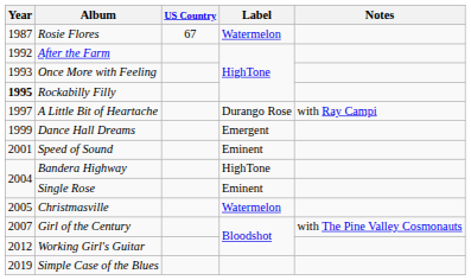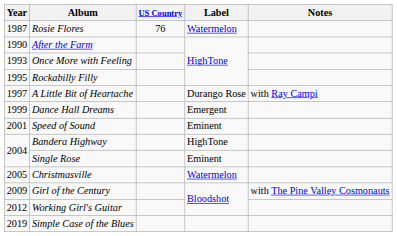 <table class="wikitable">
 <tr>
 <th>Year</th>
 <th>Album</th>
 <th><small><a href='#'>US Country</a></small></th>
 <th>Label</th>
 <th>Notes</th>
 </tr>
 <tr>
 <td>1987</td>
 <td><em>Rosie Flores</em></td>
-<td align="center">67</td>
+<td align="center">76</td>
 <td><a href='#'>Watermelon</a></td>
 <td></td>
 </tr>
 <tr>
-<td>1992</td>
+<td>1990</td>
 <td><em><a href='#'>After the Farm</a></em></td>
 <td></td>
 <td rowspan="3"><a href='#'>HighTone</a></td>
 <td></td>
 </tr>
 <tr>
 <td>1993</td>
 <td><em>Once More with Feeling</em></td>
 <td></td>
 <td></td>
 </tr>
 <tr>
-<td><strong>1995</strong></td>
+<td>1995</td>
 <td><em>Rockabilly Filly</em></td>
 <td></td>
 <td></td>
 </tr>
 <tr>
 <td>1997</td>
 <td><em>A Little Bit of Heartache</em></td>
 <td></td>
 <td>Durango Rose</td>
 <td>with <a href='#'>Ray Campi</a></td>
 </tr>
 <tr>
 <td>1999</td>
 <td><em>Dance Hall Dreams</em></td>
 <td></td>
 <td>Emergent</td>
 <td></td>
 </tr>
 <tr>
 <td>2001</td>
 <td><em>Speed of Sound</em></td>
 <td></td>
 <td>Eminent</td>
 <td></td>
 </tr>
 <tr>
 <td rowspan="2">2004</td>
 <td><em>Bandera Highway</em></td>
 <td></td>
 <td>HighTone</td>
 <td></td>
 </tr>
 <tr>
 <td><em>Single Rose</em></td>
 <td></td>
 <td>Eminent</td>
 <td></td>
 </tr>
 <tr>
 <td>2005</td>
 <td><em>Christmasville</em></td>
 <td></td>
 <td><a href='#'>Watermelon</a></td>
 <td></td>
 </tr>
 <tr>
-<td>2007</td>
+<td>2009</td>
 <td><em>Girl of the Century</em></td>
 <td></td>
 <td rowspan="2"><a href='#'>Bloodshot</a></td>
 <td>with <a href='#'>The Pine Valley Cosmonauts</a></td>
 </tr>
 <tr>
 <td>2012</td>
 <td><em>Working Girl's Guitar</em></td>
 <td></td>
 <td></td>
 </tr>
 <tr>
 <td>2019</td>
 <td><em>Simple Case of the Blues</em></td>
 <td></td>
 <td></td>
 <td></td>
 </tr>
 </table>
